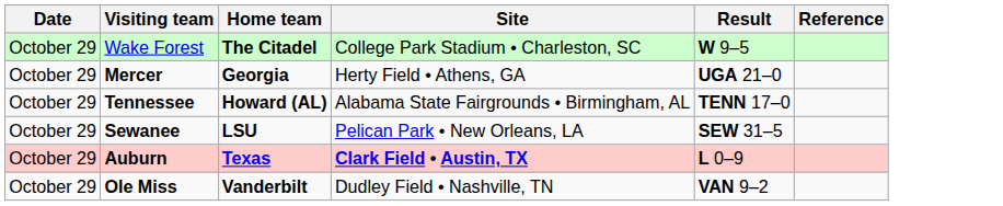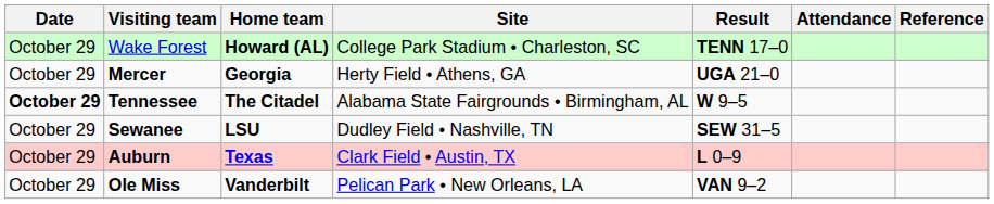 <table class="wikitable" style="font-size:95%;">
 <tr>
 <th>Date</th>
 <th>Visiting team</th>
 <th>Home team</th>
 <th>Site</th>
 <th>Result</th>
+<th>Attendance</th>
 <th class="unsortable">Reference</th>
 </tr>
 <tr bgcolor=ccffcc>
 <td>October 29</td>
 <td><a href='#'>Wake Forest</a></td>
-<td><strong>The Citadel</strong></td>
+<td><strong>Howard (AL)</strong></td>
 <td>College Park Stadium • Charleston, SC</td>
-<td><strong>W</strong> 9–5</td>
+<td><strong>TENN</strong> 17–0</td>
+<td></td>
 <td></td>
 </tr>
 <tr bgcolor=>
 <td>October 29</td>
 <td><strong>Mercer</strong></td>
 <td><strong>Georgia</strong></td>
 <td>Herty Field • Athens, GA</td>
 <td><strong>UGA</strong> 21–0</td>
 <td></td>
+<td></td>
 </tr>
 <tr bgcolor=>
-<td>October 29</td>
+<td><strong>October 29</strong></td>
 <td><strong>Tennessee</strong></td>
-<td><strong>Howard (AL)</strong></td>
+<td><strong>The Citadel</strong></td>
 <td>Alabama State Fairgrounds • Birmingham, AL</td>
-<td><strong>TENN</strong> 17–0</td>
+<td><strong>W</strong> 9–5</td>
+<td></td>
 <td></td>
 </tr>
 <tr bgcolor=>
 <td>October 29</td>
 <td><strong>Sewanee</strong></td>
 <td><strong>LSU</strong></td>
-<td><a href='#'>Pelican Park</a> • New Orleans, LA</td>
+<td>Dudley Field • Nashville, TN</td>
 <td><strong>SEW</strong> 31–5</td>
+<td></td>
 <td></td>
 </tr>
 <tr bgcolor=ffcccc>
 <td>October 29</td>
 <td><strong>Auburn</strong></td>
 <td><strong><a href='#'>Texas</a></strong></td>
-<td><strong><a href='#'>Clark Field</a> • <a href='#'>Austin, TX</a></strong></td>
+<td><a href='#'>Clark Field</a> • <a href='#'>Austin, TX</a></td>
 <td><strong>L</strong> 0–9</td>
+<td></td>
 <td></td>
 </tr>
 <tr bgcolor=>
 <td>October 29</td>
 <td><strong>Ole Miss</strong></td>
 <td><strong>Vanderbilt</strong></td>
-<td>Dudley Field • Nashville, TN</td>
+<td><a href='#'>Pelican Park</a> • New Orleans, LA</td>
 <td><strong>VAN</strong> 9–2</td>
+<td></td>
 <td></td>
 </tr>
 </table>
